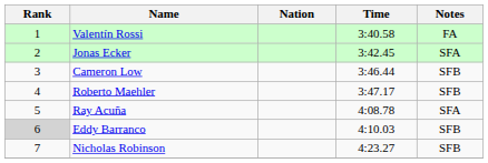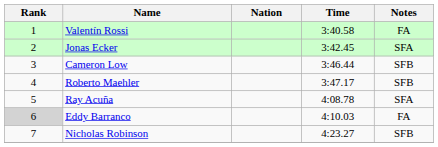 <table class="wikitable sortable" style="text-align:center" width=50%>
 <tr>
 <th>Rank</th>
 <th>Name</th>
 <th>Nation</th>
 <th>Time</th>
 <th>Notes</th>
 </tr>
 <tr bgcolor=ccffcc>
 <td>1</td>
 <td align=left><a href='#'>Valentín Rossi</a></td>
 <td align=left></td>
 <td>3:40.58</td>
 <td>FA</td>
 </tr>
 <tr bgcolor=ccffcc>
 <td>2</td>
 <td align=left><a href='#'>Jonas Ecker</a></td>
 <td align=left></td>
 <td>3:42.45</td>
 <td>SFA</td>
 </tr>
 <tr>
 <td>3</td>
 <td align=left><a href='#'>Cameron Low</a></td>
 <td align=left></td>
 <td>3:46.44</td>
 <td>SFB</td>
 </tr>
 <tr>
 <td>4</td>
 <td align=left><a href='#'>Roberto Maehler</a></td>
 <td align=left></td>
 <td>3:47.17</td>
 <td>SFB</td>
 </tr>
 <tr>
 <td>5</td>
 <td align=left><a href='#'>Ray Acuña</a></td>
 <td align=left></td>
 <td>4:08.78</td>
 <td>SFA</td>
 </tr>
 <tr>
 <td style="background: lightgrey;">6</td>
 <td align=left><a href='#'>Eddy Barranco</a></td>
 <td align=left></td>
 <td>4:10.03</td>
-<td>SFB</td>
+<td>FA</td>
 </tr>
 <tr>
 <td>7</td>
 <td align=left><a href='#'>Nicholas Robinson</a></td>
 <td align=left></td>
 <td>4:23.27</td>
 <td>SFB</td>
 </tr>
 <tr>
 </tr>
 </table>
